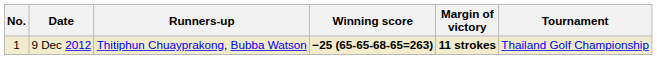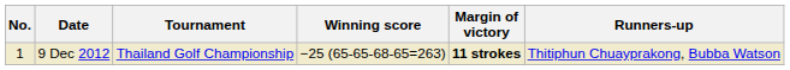 <table class="wikitable" style="font-size:95%;">
 <tr>
 <th>No.</th>
 <th>Date</th>
-<th>Runners-up</th>
+<th>Tournament</th>
 <th>Winning score</th>
 <th>Margin of <br>victory</th>
-<th>Tournament</th>
+<th>Runners-up</th>
 </tr>
 <tr style="background:#f2ecce;">
 <td align=center>1</td>
 <td align=right>9 Dec <a href='#'>2012</a></td>
+<td><a href='#'>Thailand Golf Championship</a></td>
+<td>−25 (65-65-68-65=263)</td>
+<td><strong>11 strokes</strong></td>
 <td> <a href='#'>Thitiphun Chuayprakong</a>,  <a href='#'>Bubba Watson</a></td>
-<td><strong>−25 (65-65-68-65=263)</strong></td>
-<td><strong>11 strokes</strong></td>
-<td><a href='#'>Thailand Golf Championship</a></td>
 </tr>
 </table>
